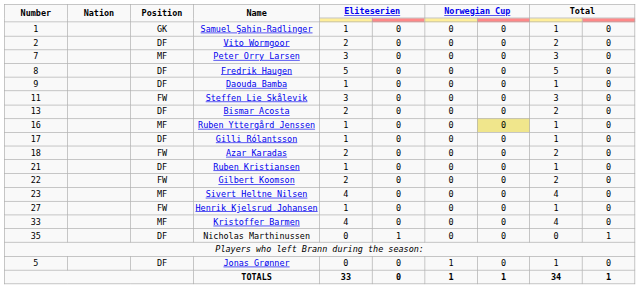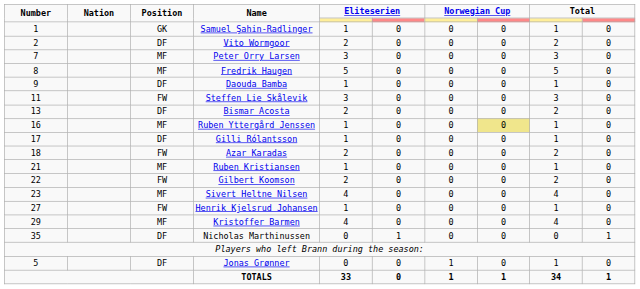 <table class="wikitable" style="font-size: 100%; text-align: center;">
 <tr>
 <td rowspan="2" width="10%" align="center"><strong>Number</strong></td>
 <td rowspan="2" width="10%" align="center"><strong>Nation</strong></td>
 <td rowspan="2" width="10%" align="center"><strong>Position</strong></td>
 <td rowspan="2" width="20%" align="center"><strong>Name</strong></td>
 <td colspan="2" align="center"><strong><a href='#'>Eliteserien</a></strong></td>
 <td colspan="2" align="center"><strong><a href='#'>Norwegian Cup</a></strong></td>
 <td colspan="2" align="center"><strong>Total</strong></td>
 </tr>
 <tr>
 <th width=60 style="background: #FFEE99"></th>
 <th width=60 style="background: #FF8888"></th>
 <th width=60 style="background: #FFEE99"></th>
 <th width=60 style="background: #FF8888"></th>
 <th width=60 style="background: #FFEE99"></th>
 <th width=60 style="background: #FF8888"></th>
 </tr>
 <tr>
 <td>1</td>
 <td></td>
 <td>GK</td>
 <td><a href='#'>Samuel Şahin-Radlinger</a></td>
 <td>1</td>
 <td>0</td>
 <td>0</td>
 <td>0</td>
 <td>1</td>
 <td>0</td>
 </tr>
 <tr>
 <td>2</td>
 <td></td>
 <td>DF</td>
 <td><a href='#'>Vito Wormgoor</a></td>
 <td>2</td>
 <td>0</td>
 <td>0</td>
 <td>0</td>
 <td>2</td>
 <td>0</td>
 </tr>
 <tr>
 <td>7</td>
 <td></td>
 <td>MF</td>
 <td><a href='#'>Peter Orry Larsen</a></td>
 <td>3</td>
 <td>0</td>
 <td>0</td>
 <td>0</td>
 <td>3</td>
 <td>0</td>
 </tr>
 <tr>
 <td>8</td>
 <td></td>
-<td>DF</td>
+<td>MF</td>
 <td><a href='#'>Fredrik Haugen</a></td>
 <td>5</td>
 <td>0</td>
 <td>0</td>
 <td>0</td>
 <td>5</td>
 <td>0</td>
 </tr>
 <tr>
 <td>9</td>
 <td></td>
 <td>DF</td>
 <td><a href='#'>Daouda Bamba</a></td>
 <td>1</td>
 <td>0</td>
 <td>0</td>
 <td>0</td>
 <td>1</td>
 <td>0</td>
 </tr>
 <tr>
 <td>11</td>
 <td></td>
 <td>FW</td>
 <td><a href='#'>Steffen Lie Skålevik</a></td>
 <td>3</td>
 <td>0</td>
 <td>0</td>
 <td>0</td>
 <td>3</td>
 <td>0</td>
 </tr>
 <tr>
 <td>13</td>
 <td></td>
 <td>DF</td>
 <td><a href='#'>Bismar Acosta</a></td>
 <td>2</td>
 <td>0</td>
 <td>0</td>
 <td>0</td>
 <td>2</td>
 <td>0</td>
 </tr>
 <tr>
 <td>16</td>
 <td></td>
 <td>MF</td>
 <td><a href='#'>Ruben Yttergård Jenssen</a></td>
 <td>1</td>
 <td>0</td>
 <td>0</td>
 <td style="background: khaki;">0</td>
 <td>1</td>
 <td>0</td>
 </tr>
 <tr>
 <td>17</td>
 <td></td>
 <td>DF</td>
 <td><a href='#'>Gilli Rólantsson</a></td>
 <td>1</td>
 <td>0</td>
 <td>0</td>
 <td>0</td>
 <td>1</td>
 <td>0</td>
 </tr>
 <tr>
 <td>18</td>
 <td></td>
 <td>FW</td>
 <td><a href='#'>Azar Karadas</a></td>
 <td>2</td>
 <td>0</td>
 <td>0</td>
 <td>0</td>
 <td>2</td>
 <td>0</td>
 </tr>
 <tr>
 <td>21</td>
 <td></td>
-<td>DF</td>
+<td>MF</td>
 <td><a href='#'>Ruben Kristiansen</a></td>
 <td>1</td>
 <td>0</td>
 <td>0</td>
 <td>0</td>
 <td>1</td>
 <td>0</td>
 </tr>
 <tr>
 <td>22</td>
 <td></td>
 <td>FW</td>
 <td><a href='#'>Gilbert Koomson</a></td>
 <td>2</td>
 <td>0</td>
 <td>0</td>
 <td>0</td>
 <td>2</td>
 <td>0</td>
 </tr>
 <tr>
 <td>23</td>
 <td></td>
 <td>MF</td>
 <td><a href='#'>Sivert Heltne Nilsen</a></td>
 <td>4</td>
 <td>0</td>
 <td>0</td>
 <td>0</td>
 <td>4</td>
 <td>0</td>
 </tr>
 <tr>
 <td>27</td>
 <td></td>
 <td>FW</td>
 <td><a href='#'>Henrik Kjelsrud Johansen</a></td>
 <td>1</td>
 <td>0</td>
 <td>0</td>
 <td>0</td>
 <td>1</td>
 <td>0</td>
 </tr>
 <tr>
-<td>33</td>
+<td>29</td>
 <td></td>
 <td>MF</td>
 <td><a href='#'>Kristoffer Barmen</a></td>
 <td>4</td>
 <td>0</td>
 <td>0</td>
 <td>0</td>
 <td>4</td>
 <td>0</td>
 </tr>
 <tr>
 <td>35</td>
 <td></td>
 <td>DF</td>
 <td>Nicholas Marthinussen</td>
 <td>0</td>
 <td>1</td>
 <td>0</td>
 <td>0</td>
 <td>0</td>
 <td>1</td>
 </tr>
 <tr>
 <td colspan="14"><em>Players who left Brann during the season:</em></td>
 </tr>
 <tr>
 <td>5</td>
 <td></td>
 <td>DF</td>
 <td><a href='#'>Jonas Grønner</a></td>
 <td>0</td>
 <td>0</td>
 <td>1</td>
 <td>0</td>
 <td>1</td>
 <td>0</td>
 </tr>
 <tr>
 <td colspan="3"></td>
 <td><strong>TOTALS</strong></td>
 <td><strong>33</strong></td>
 <td><strong>0</strong></td>
 <td><strong>1</strong></td>
 <td><strong>1</strong></td>
 <td><strong>34</strong></td>
 <td><strong>1</strong></td>
 </tr>
 </table>
